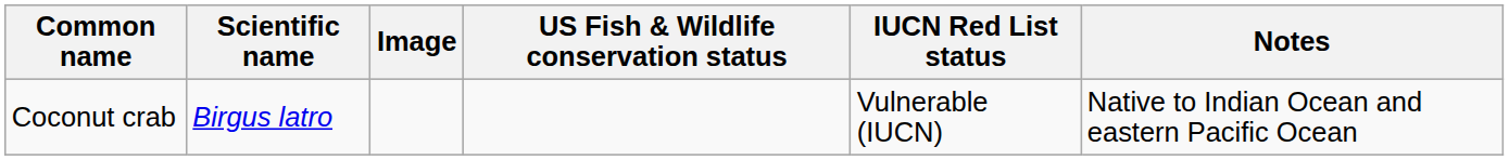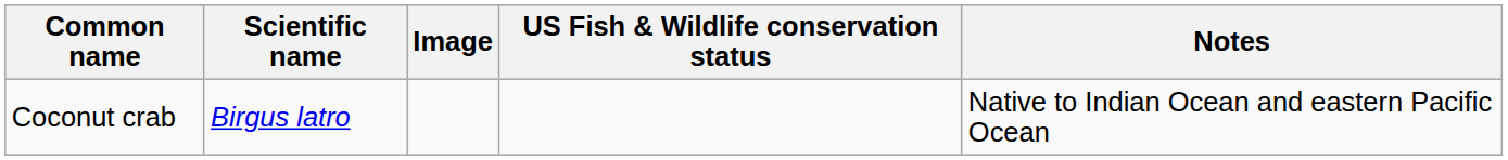 <table class="wikitable sortable">
 <tr>
 <th><strong>Common name</strong></th>
 <th><strong>Scientific name</strong></th>
 <th><strong>Image</strong></th>
 <th><strong>US Fish & Wildlife conservation status</strong></th>
-<th><strong>IUCN Red List status</strong></th>
 <th><strong>Notes</strong></th>
 </tr>
 <tr>
 <td>Coconut crab</td>
 <td><em><a href='#'>Birgus latro</a></em></td>
 <td></td>
 <td></td>
-<td>Vulnerable (IUCN)</td>
 <td>Native to Indian Ocean and eastern Pacific Ocean</td>
 </tr>
 </table>
